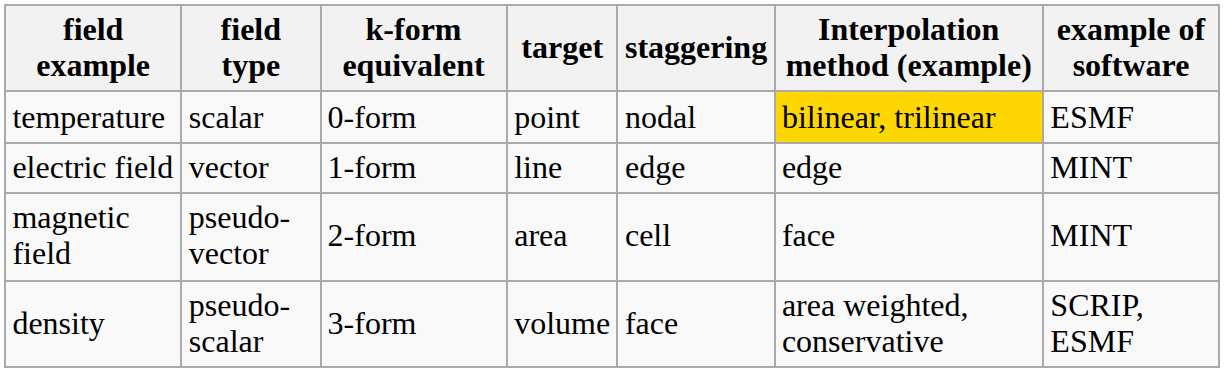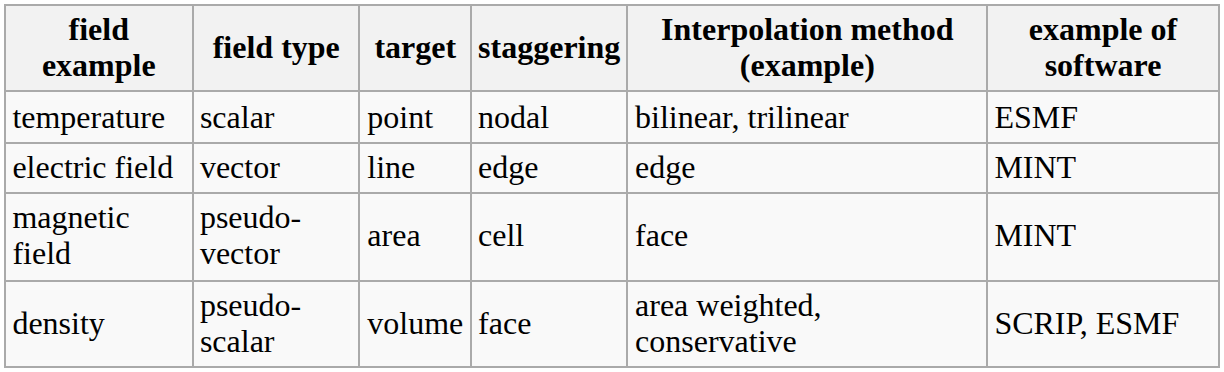 <table class="wikitable">
 <tr>
 <th>field example</th>
 <th>field type</th>
-<th>k-form equivalent</th>
 <th>target</th>
 <th>staggering</th>
 <th>Interpolation method (example)</th>
 <th>example of software</th>
 </tr>
 <tr>
 <td>temperature</td>
 <td>scalar</td>
-<td>0-form</td>
 <td>point</td>
 <td>nodal</td>
-<td style="background: gold;">bilinear, trilinear</td>
+<td>bilinear, trilinear</td>
 <td>ESMF</td>
 </tr>
 <tr>
 <td>electric field</td>
 <td>vector</td>
-<td>1-form</td>
 <td>line</td>
 <td>edge</td>
 <td>edge</td>
 <td>MINT</td>
 </tr>
 <tr>
 <td>magnetic field</td>
 <td>pseudo-vector</td>
-<td>2-form</td>
 <td>area</td>
 <td>cell</td>
 <td>face</td>
 <td>MINT</td>
 </tr>
 <tr>
 <td>density</td>
 <td>pseudo-scalar</td>
-<td>3-form</td>
 <td>volume</td>
 <td>face</td>
 <td>area weighted, conservative</td>
 <td>SCRIP, ESMF</td>
 </tr>
 </table>
